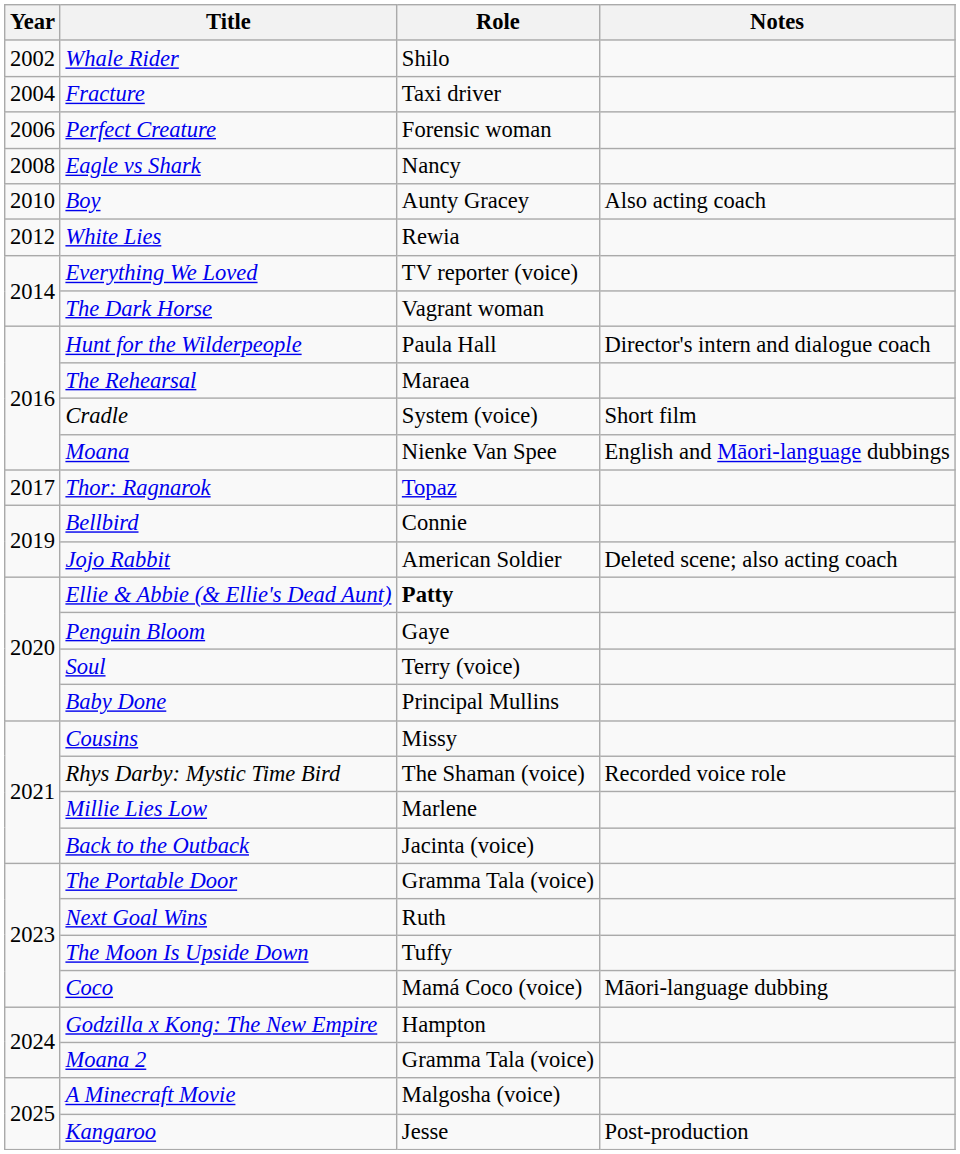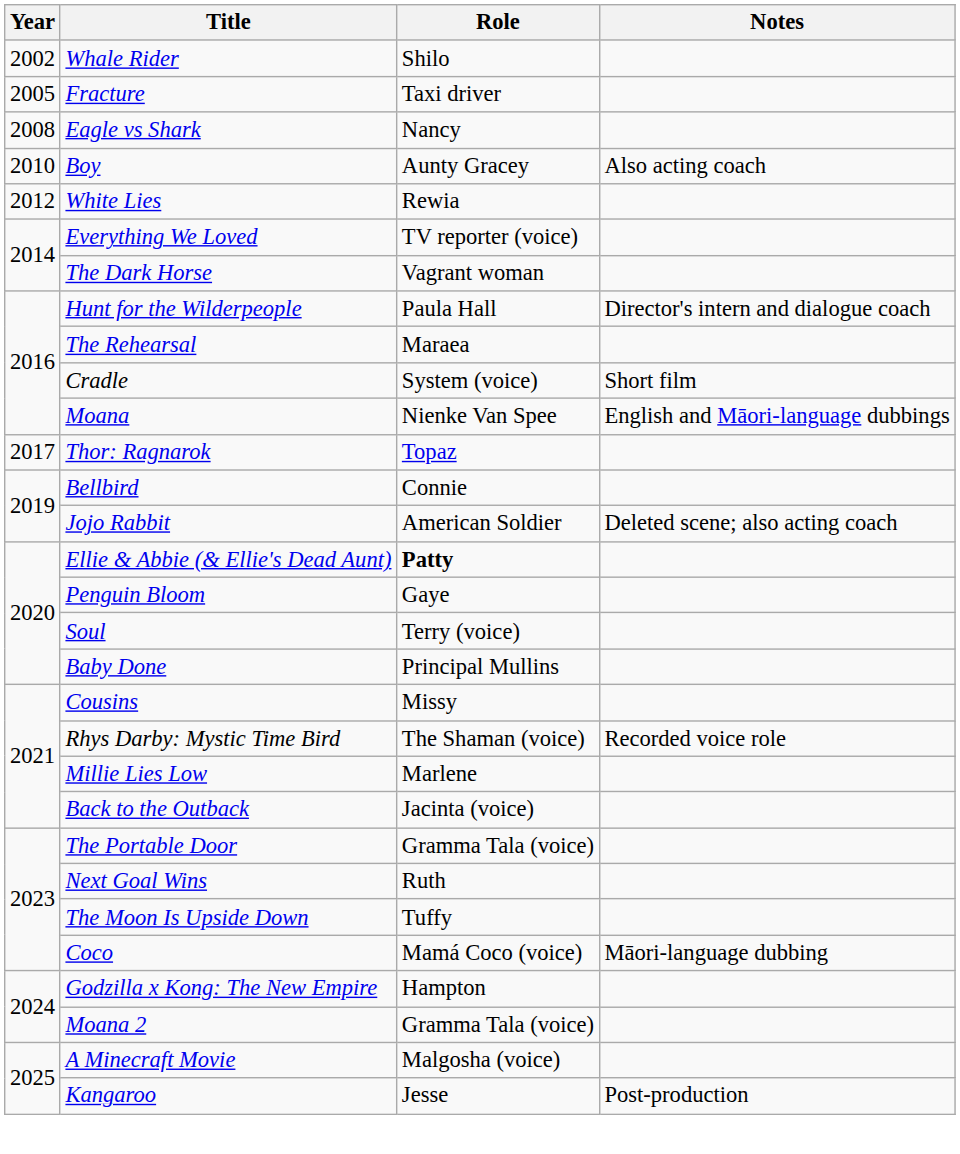 <table class="wikitable plainrowheaders sortable">
 <tr>
 <th scope="col">Year</th>
 <th scope="col">Title</th>
 <th scope="col">Role</th>
 <th scope="col" class="unsortable">Notes</th>
 </tr>
 <tr>
 <td>2002</td>
 <td><em><a href='#'>Whale Rider</a></em></td>
 <td>Shilo</td>
 <td></td>
 </tr>
 <tr>
-<td>2004</td>
+<td>2005</td>
 <td><em><a href='#'>Fracture</a></em></td>
 <td>Taxi driver</td>
-<td></td>
-</tr>
-<tr>
-<td>2006</td>
-<td><em><a href='#'>Perfect Creature</a></em></td>
-<td>Forensic woman</td>
 <td></td>
 </tr>
 <tr>
 <td>2008</td>
 <td><em><a href='#'>Eagle vs Shark</a></em></td>
 <td>Nancy</td>
 <td></td>
 </tr>
 <tr>
 <td>2010</td>
 <td><em><a href='#'>Boy</a></em></td>
 <td>Aunty Gracey</td>
 <td>Also acting coach</td>
 </tr>
 <tr>
 <td>2012</td>
 <td><em><a href='#'>White Lies</a></em></td>
 <td>Rewia</td>
 <td></td>
 </tr>
 <tr>
 <td rowspan=2>2014</td>
 <td><em><a href='#'>Everything We Loved</a></em></td>
 <td>TV reporter (voice)</td>
 <td></td>
 </tr>
 <tr>
 <td><em><a href='#'>The Dark Horse</a></em></td>
 <td>Vagrant woman</td>
 <td></td>
 </tr>
 <tr>
 <td rowspan=4>2016</td>
 <td><em><a href='#'>Hunt for the Wilderpeople</a></em></td>
 <td>Paula Hall</td>
 <td>Director's intern and dialogue coach</td>
 </tr>
 <tr>
 <td><em><a href='#'>The Rehearsal</a></em></td>
 <td>Maraea</td>
 <td></td>
 </tr>
 <tr>
 <td><em>Cradle</em></td>
 <td>System (voice)</td>
 <td>Short film</td>
 </tr>
 <tr>
 <td><em><a href='#'>Moana</a></em></td>
 <td>Nienke Van Spee</td>
 <td>English and <a href='#'>Māori-language</a> dubbings</td>
 </tr>
 <tr>
 <td>2017</td>
 <td><em><a href='#'>Thor: Ragnarok</a></em></td>
 <td><a href='#'>Topaz</a></td>
 <td></td>
 </tr>
 <tr>
 <td rowspan=2>2019</td>
 <td><em><a href='#'>Bellbird</a></em></td>
 <td>Connie</td>
 <td></td>
 </tr>
 <tr>
 <td><em><a href='#'>Jojo Rabbit</a></em></td>
 <td>American Soldier</td>
 <td>Deleted scene; also acting coach</td>
 </tr>
 <tr>
 <td rowspan=4>2020</td>
 <td><em><a href='#'>Ellie & Abbie (& Ellie's Dead Aunt)</a></em></td>
 <td><strong>Patty</strong></td>
 <td></td>
 </tr>
 <tr>
 <td><em><a href='#'>Penguin Bloom</a></em></td>
 <td>Gaye</td>
 <td></td>
 </tr>
 <tr>
 <td><em><a href='#'>Soul</a></em></td>
 <td>Terry (voice)</td>
 <td></td>
 </tr>
 <tr>
 <td><em><a href='#'>Baby Done</a></em></td>
 <td>Principal Mullins</td>
 <td></td>
 </tr>
 <tr>
 <td rowspan=4>2021</td>
 <td><em><a href='#'>Cousins</a></em></td>
 <td>Missy</td>
 </tr>
 <tr>
 <td><em>Rhys Darby: Mystic Time Bird</em></td>
 <td>The Shaman (voice)</td>
 <td>Recorded voice role</td>
 </tr>
 <tr>
 <td><em><a href='#'>Millie Lies Low</a></em></td>
 <td>Marlene</td>
 <td></td>
 </tr>
 <tr>
 <td><em><a href='#'>Back to the Outback</a></em></td>
 <td>Jacinta (voice)</td>
 <td></td>
 </tr>
 <tr>
 <td rowspan=4>2023</td>
 <td><em><a href='#'>The Portable Door</a></em></td>
 <td>Gramma Tala (voice)</td>
 <td></td>
 </tr>
 <tr>
 <td><em><a href='#'>Next Goal Wins</a></em></td>
 <td>Ruth</td>
 <td></td>
 </tr>
 <tr>
 <td><em><a href='#'>The Moon Is Upside Down</a></em></td>
 <td>Tuffy</td>
 <td></td>
 </tr>
 <tr>
 <td><em><a href='#'>Coco</a></em></td>
 <td>Mamá Coco (voice)</td>
 <td>Māori-language dubbing</td>
 </tr>
 <tr>
 <td rowspan=2>2024</td>
 <td><em><a href='#'>Godzilla x Kong: The New Empire</a></em></td>
 <td>Hampton</td>
 <td></td>
 </tr>
 <tr>
 <td><em><a href='#'>Moana 2</a></em></td>
 <td>Gramma Tala (voice)</td>
 <td></td>
 </tr>
 <tr>
 <td rowspan="2">2025</td>
 <td><em><a href='#'>A Minecraft Movie</a></em></td>
 <td>Malgosha (voice)</td>
 <td></td>
 </tr>
 <tr>
 <td><em><a href='#'>Kangaroo</a></em></td>
 <td>Jesse</td>
 <td>Post-production</td>
 </tr>
 </table>
